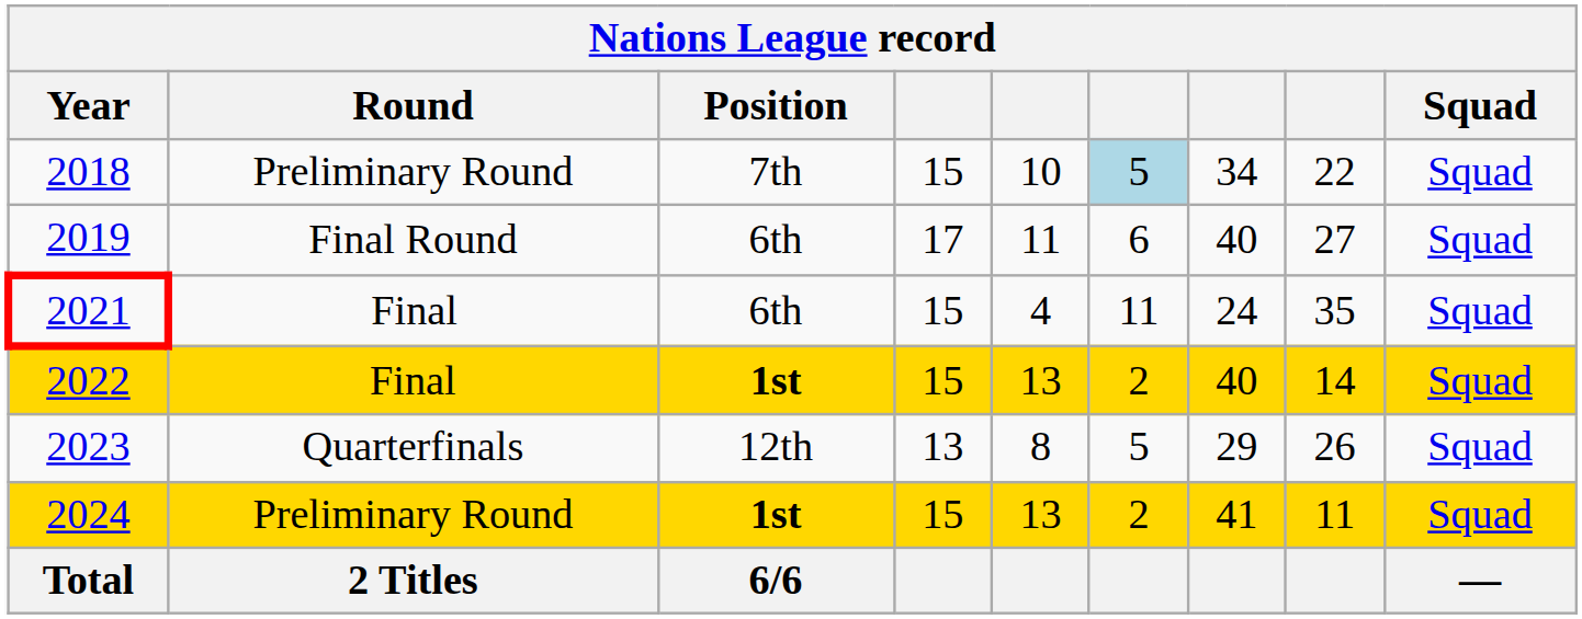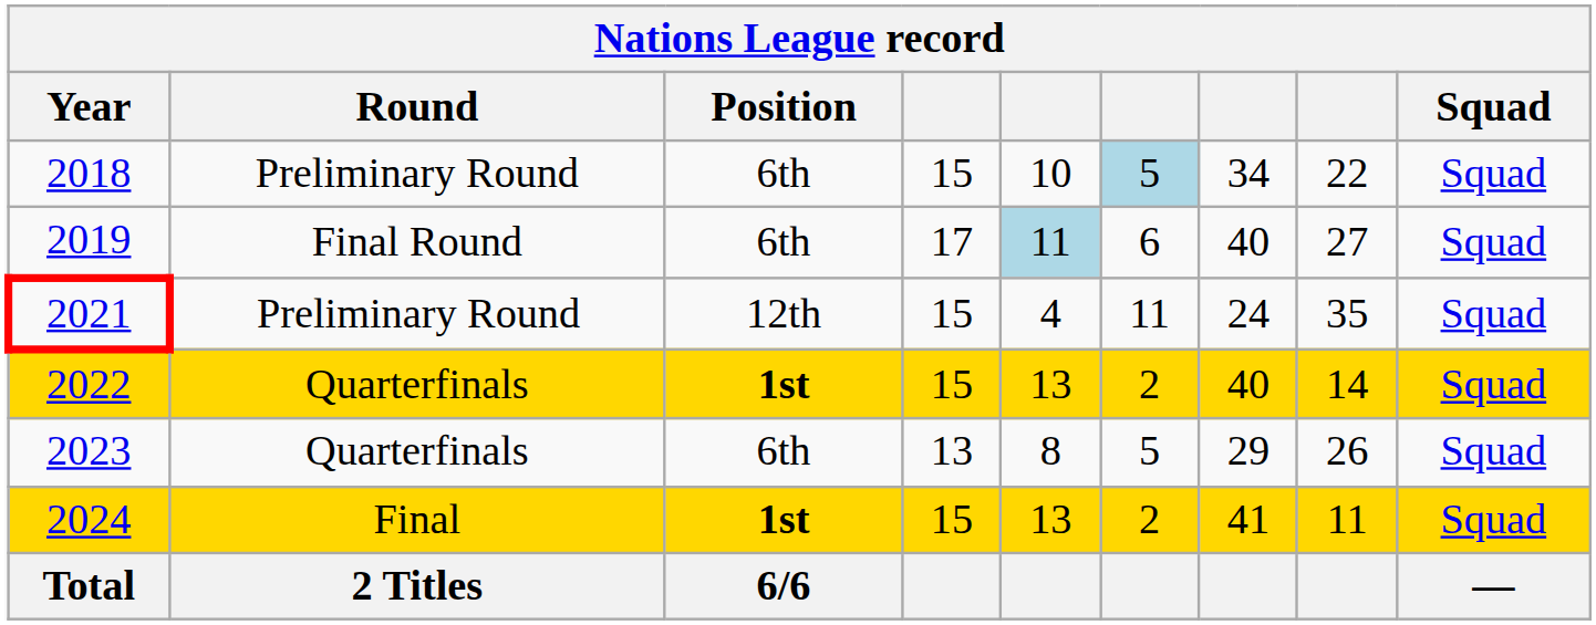 <table class="wikitable" style="text-align: center;font-size:100%; width: 600px;">
 <tr>
 <th colspan=9><a href='#'>Nations League</a> record</th>
 </tr>
 <tr>
 <th>Year</th>
 <th>Round</th>
 <th>Position</th>
 <th width=30></th>
 <th width=30></th>
 <th width=30></th>
 <th width=30></th>
 <th width=30></th>
 <th>Squad</th>
 </tr>
 <tr>
 <td> <a href='#'>2018</a></td>
 <td>Preliminary Round</td>
-<td>7th</td>
+<td>6th</td>
 <td>15</td>
 <td>10</td>
 <td style="background: lightblue;">5</td>
 <td>34</td>
 <td>22</td>
 <td><a href='#'>Squad</a></td>
 </tr>
 <tr>
 <td> <a href='#'>2019</a></td>
 <td>Final Round</td>
 <td>6th</td>
 <td>17</td>
-<td>11</td>
+<td style="background: lightblue;">11</td>
 <td>6</td>
 <td>40</td>
 <td>27</td>
 <td><a href='#'>Squad</a></td>
 </tr>
 <tr>
 <td style="border: 3px solid red"> <a href='#'>2021</a></td>
-<td>Final</td>
-<td>6th</td>
+<td>Preliminary Round</td>
+<td>12th</td>
 <td>15</td>
 <td>4</td>
 <td>11</td>
 <td>24</td>
 <td>35</td>
 <td><a href='#'>Squad</a></td>
 </tr>
 <tr bgcolor=gold>
 <td> <a href='#'>2022</a></td>
-<td>Final</td>
+<td>Quarterfinals</td>
 <td><strong>1st</strong></td>
 <td>15</td>
 <td>13</td>
 <td>2</td>
 <td>40</td>
 <td>14</td>
 <td><a href='#'>Squad</a></td>
 </tr>
 <tr>
 <td> <a href='#'>2023</a></td>
 <td>Quarterfinals</td>
-<td>12th</td>
+<td>6th</td>
 <td>13</td>
 <td>8</td>
 <td>5</td>
 <td>29</td>
 <td>26</td>
 <td><a href='#'>Squad</a></td>
 </tr>
 <tr bgcolor=gold>
 <td> <a href='#'>2024</a></td>
-<td>Preliminary Round</td>
+<td>Final</td>
 <td><strong>1st</strong></td>
 <td>15</td>
 <td>13</td>
 <td>2</td>
 <td>41</td>
 <td>11</td>
 <td><a href='#'>Squad</a></td>
 </tr>
 <tr>
 <th>Total</th>
 <th>2 Titles</th>
 <th>6/6</th>
 <th></th>
 <th></th>
 <th></th>
 <th></th>
 <th></th>
 <th>—</th>
 </tr>
 </table>
